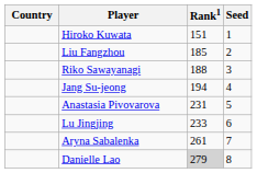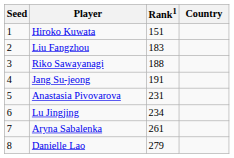 <table class="sortable wikitable">
 <tr>
-<th width="70">Country</th>
+<th>Seed</th>
 <th width="175">Player</th>
 <th>Rank<sup>1</sup></th>
-<th>Seed</th>
+<th width="70">Country</th>
 </tr>
 <tr>
-<td></td>
+<td>1</td>
 <td><a href='#'>Hiroko Kuwata</a></td>
 <td>151</td>
-<td>1</td>
+<td></td>
 </tr>
 <tr>
+<td>2</td>
+<td><a href='#'>Liu Fangzhou</a></td>
+<td>183</td>
 <td></td>
-<td><a href='#'>Liu Fangzhou</a></td>
-<td>185</td>
-<td>2</td>
 </tr>
 <tr>
-<td></td>
+<td>3</td>
 <td><a href='#'>Riko Sawayanagi</a></td>
 <td>188</td>
-<td>3</td>
+<td></td>
 </tr>
 <tr>
+<td>4</td>
+<td><a href='#'>Jang Su-jeong</a></td>
+<td>191</td>
 <td></td>
-<td><a href='#'>Jang Su-jeong</a></td>
-<td>194</td>
-<td>4</td>
 </tr>
 <tr>
-<td></td>
+<td>5</td>
 <td><a href='#'>Anastasia Pivovarova</a></td>
 <td>231</td>
-<td>5</td>
+<td></td>
 </tr>
 <tr>
+<td>6</td>
+<td><a href='#'>Lu Jingjing</a></td>
+<td>234</td>
 <td></td>
-<td><a href='#'>Lu Jingjing</a></td>
-<td>233</td>
-<td>6</td>
 </tr>
 <tr>
-<td></td>
+<td>7</td>
 <td><a href='#'>Aryna Sabalenka</a></td>
 <td>261</td>
-<td>7</td>
+<td></td>
 </tr>
 <tr>
+<td>8</td>
+<td><a href='#'>Danielle Lao</a></td>
+<td>279</td>
 <td></td>
-<td><a href='#'>Danielle Lao</a></td>
-<td style="background: lightgrey;">279</td>
-<td>8</td>
 </tr>
 </table>
